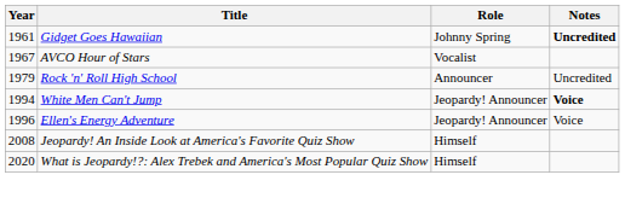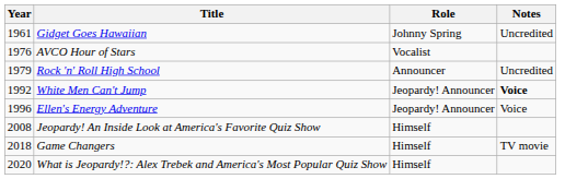 <table class="wikitable sortable">
 <tr>
 <th>Year</th>
 <th>Title</th>
 <th>Role</th>
 <th>Notes</th>
 </tr>
 <tr>
 <td>1961</td>
 <td><em><a href='#'>Gidget Goes Hawaiian</a></em></td>
 <td>Johnny Spring</td>
-<td><strong>Uncredited</strong></td>
+<td>Uncredited</td>
 </tr>
 <tr>
-<td>1967</td>
+<td>1976</td>
 <td><em>AVCO Hour of Stars</em></td>
 <td>Vocalist</td>
 <td></td>
 </tr>
 <tr>
 <td>1979</td>
 <td><em><a href='#'>Rock 'n' Roll High School</a></em></td>
 <td>Announcer</td>
 <td>Uncredited</td>
 </tr>
 <tr>
-<td>1994</td>
+<td>1992</td>
 <td><em><a href='#'>White Men Can't Jump</a></em></td>
 <td>Jeopardy! Announcer</td>
 <td><strong>Voice</strong></td>
 </tr>
 <tr>
 <td>1996</td>
 <td><em><a href='#'>Ellen's Energy Adventure</a></em></td>
 <td>Jeopardy! Announcer</td>
 <td>Voice</td>
 </tr>
 <tr>
 <td>2008</td>
 <td><em>Jeopardy! An Inside Look at America's Favorite Quiz Show</em></td>
 <td>Himself</td>
 <td></td>
 </tr>
 <tr>
+<td>2018</td>
+<td><em>Game Changers</em></td>
+<td>Himself</td>
+<td>TV movie</td>
+</tr>
+<tr>
 <td>2020</td>
 <td><em>What is Jeopardy!?: Alex Trebek and America's Most Popular Quiz Show</em></td>
 <td>Himself</td>
 <td></td>
 </tr>
 </table>
